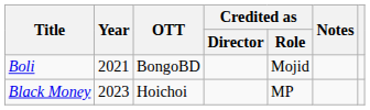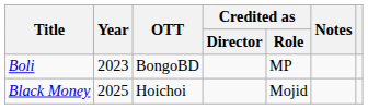 <table class="wikitable plainrowheaders sortable" style="margin-right: 0;">
 <tr>
 <th rowspan="2" scope="col">Title</th>
 <th ! rowspan="2" scope="col">Year</th>
 <th ! rowspan="2" scope="col">OTT</th>
 <th ! colspan="2" scope="col">Credited as</th>
 <th ! rowspan="2" scope="col" class="unsortable">Notes</th>
 <th ! rowspan="2" scope="col" class="unsortable"></th>
 </tr>
 <tr>
 <th scope="col">Director</th>
 <th scope="col">Role</th>
 </tr>
 <tr>
 <td><em><a href='#'>Boli</a></em></td>
-<td>2021</td>
+<td>2023</td>
 <td>BongoBD</td>
 <td></td>
-<td>Mojid</td>
+<td>MP</td>
 <td></td>
 <td style="text-align: center;"></td>
 </tr>
 <tr>
 <td><em><a href='#'>Black Money</a></em></td>
-<td>2023</td>
+<td>2025</td>
 <td>Hoichoi</td>
 <td></td>
-<td>MP</td>
+<td>Mojid</td>
 <td></td>
 <td></td>
 </tr>
 </table>
